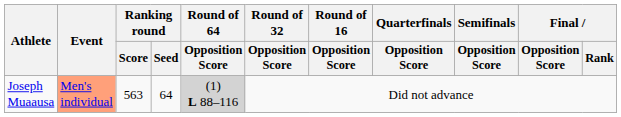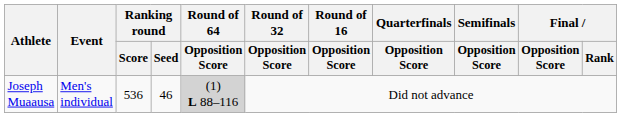 <table class="wikitable" style="font-size:90%">
 <tr>
 <th rowspan="2">Athlete</th>
 <th rowspan="2">Event</th>
 <th colspan="2">Ranking round</th>
 <th>Round of 64</th>
 <th>Round of 32</th>
 <th>Round of 16</th>
 <th>Quarterfinals</th>
 <th>Semifinals</th>
 <th colspan="2">Final / </th>
 </tr>
 <tr style="font-size:95%">
 <th>Score</th>
 <th>Seed</th>
 <th>Opposition<br>Score</th>
 <th>Opposition<br>Score</th>
 <th>Opposition<br>Score</th>
 <th>Opposition<br>Score</th>
 <th>Opposition<br>Score</th>
 <th>Opposition<br>Score</th>
 <th>Rank</th>
 </tr>
 <tr align=center>
 <td align=left><a href='#'>Joseph Muaausa</a></td>
-<td align=left style="background: lightsalmon;"><a href='#'>Men's individual</a></td>
-<td>563</td>
-<td>64</td>
+<td align=left><a href='#'>Men's individual</a></td>
+<td>536</td>
+<td>46</td>
 <td style="background: lightgrey;"> (1)<br><strong>L</strong> 88–116</td>
 <td colspan=6>Did not advance</td>
 </tr>
 </table>
